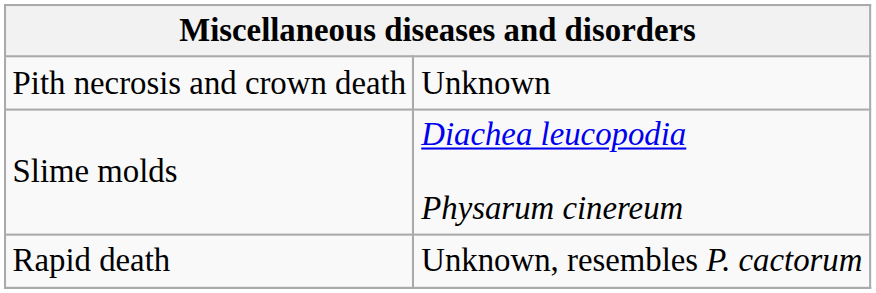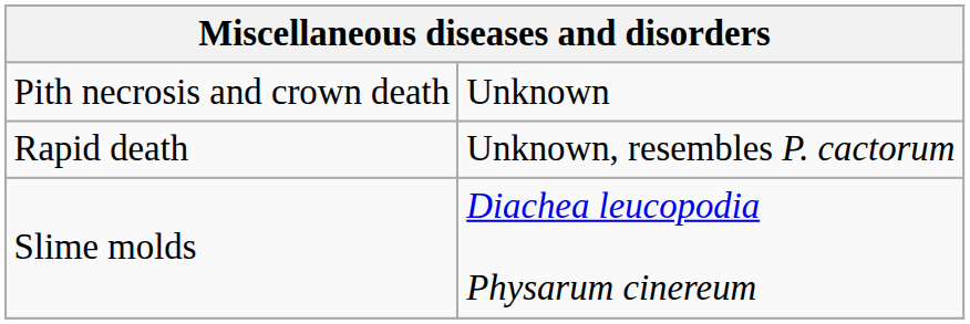 <table class="wikitable" style="clear">
 <tr>
 <th colspan=2><strong>Miscellaneous diseases and disorders</strong><br></th>
 </tr>
 <tr>
 <td>Pith necrosis and crown death</td>
 <td>Unknown</td>
 </tr>
 <tr>
+<td>Rapid death</td>
+<td>Unknown, resembles <em>P. cactorum</em></td>
+</tr>
+<tr>
 <td>Slime molds</td>
 <td><em><a href='#'>Diachea leucopodia</a></em><br><br><em>Physarum cinereum</em></td>
 </tr>
 <tr>
-<td>Rapid death</td>
-<td>Unknown, resembles <em>P. cactorum</em></td>
-</tr>
-<tr>
 </tr>
 </table>
